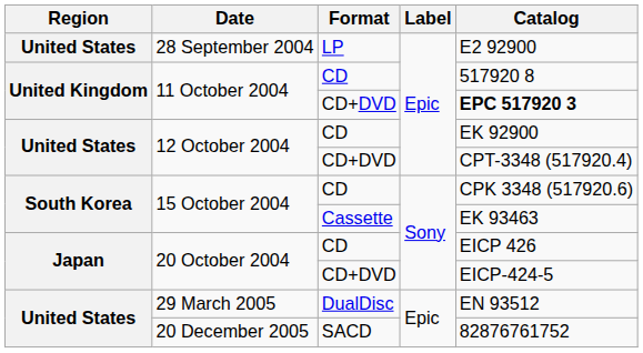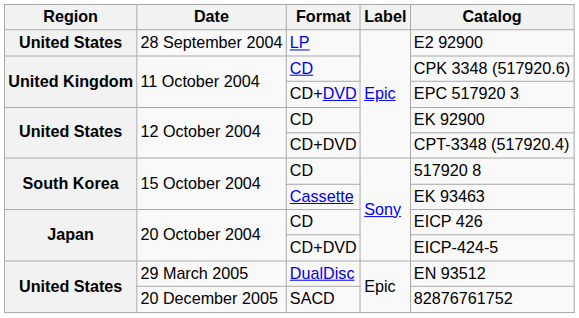 <table class="wikitable plainrowheaders">
 <tr>
 <th scope="col">Region</th>
 <th scope="col">Date</th>
 <th scope="col">Format</th>
 <th scope="col">Label</th>
 <th scope="col">Catalog</th>
 </tr>
 <tr>
 <th scope="row">United States</th>
 <td>28 September 2004</td>
 <td><a href='#'>LP</a></td>
 <td rowspan="5"><a href='#'>Epic</a></td>
 <td>E2 92900</td>
 </tr>
 <tr>
 <th scope="row" rowspan="2">United Kingdom</th>
 <td rowspan="2">11 October 2004</td>
 <td><a href='#'>CD</a></td>
-<td>517920 8</td>
+<td>CPK 3348 (517920.6)</td>
 </tr>
 <tr>
 <td>CD+<a href='#'>DVD</a></td>
-<td><strong>EPC 517920 3</strong></td>
+<td>EPC 517920 3</td>
 </tr>
 <tr>
 <th scope="row" rowspan="2">United States</th>
 <td rowspan="2">12 October 2004</td>
 <td>CD</td>
 <td>EK 92900</td>
 </tr>
 <tr>
 <td>CD+DVD</td>
 <td>CPT-3348 (517920.4)</td>
 </tr>
 <tr>
 <th scope="row" rowspan="2">South Korea</th>
 <td rowspan="2">15 October 2004</td>
 <td>CD</td>
 <td rowspan="4"><a href='#'>Sony</a></td>
-<td>CPK 3348 (517920.6)</td>
+<td>517920 8</td>
 </tr>
 <tr>
 <td><a href='#'>Cassette</a></td>
 <td>EK 93463</td>
 </tr>
 <tr>
 <th scope="row" rowspan="2">Japan</th>
 <td rowspan="2">20 October 2004</td>
 <td>CD</td>
 <td>EICP 426</td>
 </tr>
 <tr>
 <td>CD+DVD</td>
 <td>EICP-424-5</td>
 </tr>
 <tr>
 <th scope="row" rowspan="2">United States</th>
 <td>29 March 2005</td>
 <td><a href='#'>DualDisc</a></td>
 <td rowspan="2">Epic</td>
 <td>EN 93512</td>
 </tr>
 <tr>
 <td>20 December 2005</td>
 <td>SACD</td>
 <td>82876761752</td>
 </tr>
 </table>
